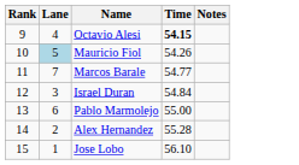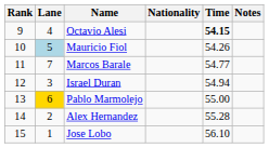 <table class="wikitable sortable" style="text-align:center">
 <tr>
 <th>Rank</th>
 <th>Lane</th>
 <th>Name</th>
+<th>Nationality</th>
 <th>Time</th>
 <th>Notes</th>
 </tr>
 <tr>
 <td>9</td>
 <td>4</td>
 <td align=left><a href='#'>Octavio Alesi</a></td>
+<td align=left></td>
 <td><strong>54.15</strong></td>
 <td></td>
 </tr>
 <tr>
 <td>10</td>
 <td style="background: lightblue;">5</td>
 <td align=left><a href='#'>Mauricio Fiol</a></td>
+<td align=left></td>
 <td>54.26</td>
 <td></td>
 </tr>
 <tr>
 <td>11</td>
 <td>7</td>
 <td align=left><a href='#'>Marcos Barale</a></td>
+<td align=left></td>
 <td>54.77</td>
 <td></td>
 </tr>
 <tr>
 <td>12</td>
 <td>3</td>
 <td align=left><a href='#'>Israel Duran</a></td>
-<td>54.84</td>
+<td align=left></td>
+<td>54.94</td>
 <td></td>
 </tr>
 <tr>
 <td>13</td>
-<td>6</td>
+<td style="background: gold;">6</td>
 <td align=left><a href='#'>Pablo Marmolejo</a></td>
+<td align=left></td>
 <td>55.00</td>
 <td></td>
 </tr>
 <tr>
 <td>14</td>
 <td>2</td>
 <td align=left><a href='#'>Alex Hernandez</a></td>
+<td align=left></td>
 <td>55.28</td>
 <td></td>
 </tr>
 <tr>
 <td>15</td>
 <td>1</td>
 <td align=left><a href='#'>Jose Lobo</a></td>
+<td align=left></td>
 <td>56.10</td>
 <td></td>
 </tr>
 </table>
